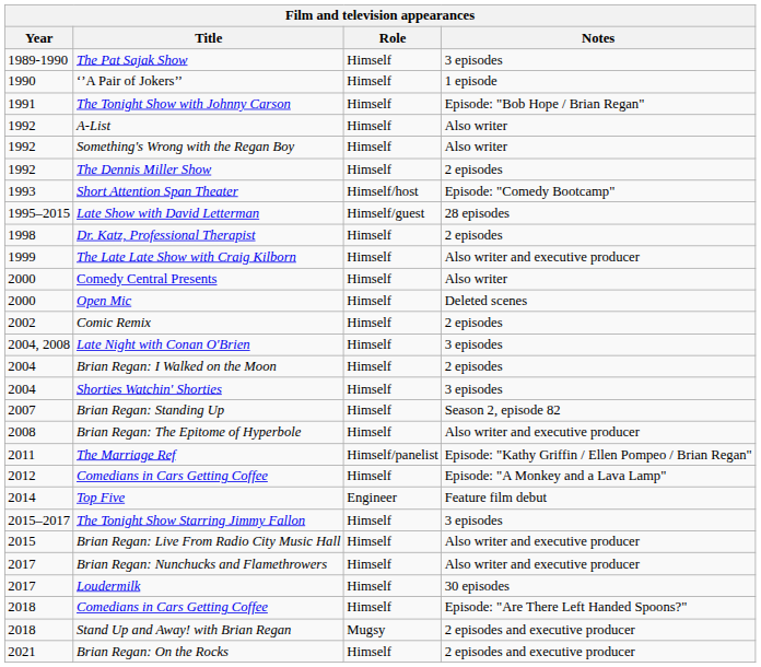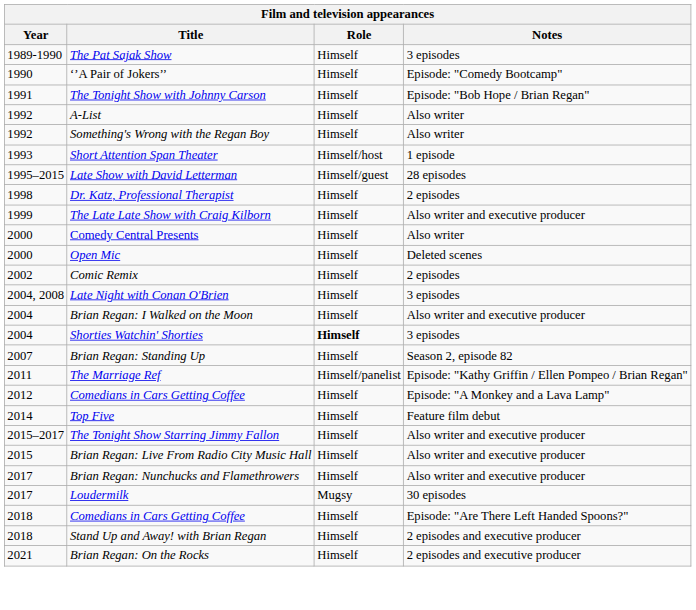 <table class= wikitable>
 <tr>
 <th colspan="4">Film and television appearances</th>
 </tr>
 <tr>
 <th>Year</th>
 <th>Title</th>
 <th>Role</th>
 <th>Notes</th>
 </tr>
 <tr>
 <td>1989-1990</td>
 <td><em><a href='#'>The Pat Sajak Show</a></em></td>
 <td>Himself</td>
 <td>3 episodes</td>
 </tr>
 <tr>
 <td>1990</td>
 <td>‘’A Pair of Jokers’’</td>
 <td>Himself</td>
-<td>1 episode</td>
+<td>Episode: "Comedy Bootcamp"</td>
 </tr>
 <tr>
 <td>1991</td>
 <td><em><a href='#'>The Tonight Show with Johnny Carson</a></em></td>
 <td>Himself</td>
 <td>Episode: "Bob Hope / Brian Regan"</td>
 </tr>
 <tr>
 <td>1992</td>
 <td><em>A-List</em></td>
 <td>Himself</td>
 <td>Also writer</td>
 </tr>
 <tr>
 <td>1992</td>
 <td><em>Something's Wrong with the Regan Boy</em></td>
 <td>Himself</td>
 <td>Also writer</td>
 </tr>
 <tr>
-<td>1992</td>
-<td><em><a href='#'>The Dennis Miller Show</a></em></td>
-<td>Himself</td>
-<td>2 episodes</td>
-</tr>
-<tr>
 <td>1993</td>
 <td><em><a href='#'>Short Attention Span Theater</a></em></td>
 <td>Himself/host</td>
-<td>Episode: "Comedy Bootcamp"</td>
+<td>1 episode</td>
 </tr>
 <tr>
 <td>1995–2015</td>
 <td><em><a href='#'>Late Show with David Letterman</a></em></td>
 <td>Himself/guest</td>
 <td>28 episodes</td>
 </tr>
 <tr>
 <td>1998</td>
 <td><em><a href='#'>Dr. Katz, Professional Therapist</a></em></td>
 <td>Himself</td>
 <td>2 episodes</td>
 </tr>
 <tr>
 <td>1999</td>
 <td><em><a href='#'>The Late Late Show with Craig Kilborn</a></em></td>
 <td>Himself</td>
 <td>Also writer and executive producer</td>
 </tr>
 <tr>
 <td>2000</td>
 <td><a href='#'>Comedy Central Presents</a></td>
 <td>Himself</td>
 <td>Also writer</td>
 </tr>
 <tr>
 <td>2000</td>
 <td><em><a href='#'>Open Mic</a></em></td>
 <td>Himself</td>
 <td>Deleted scenes</td>
 </tr>
 <tr>
 <td>2002</td>
 <td><em>Comic Remix</em></td>
 <td>Himself</td>
 <td>2 episodes</td>
 </tr>
 <tr>
 <td>2004, 2008</td>
 <td><em><a href='#'>Late Night with Conan O'Brien</a></em></td>
 <td>Himself</td>
 <td>3 episodes</td>
 </tr>
 <tr>
 <td>2004</td>
 <td><em>Brian Regan: I Walked on the Moon</em></td>
 <td>Himself</td>
-<td>2 episodes</td>
+<td>Also writer and executive producer</td>
 </tr>
 <tr>
 <td>2004</td>
 <td><em><a href='#'>Shorties Watchin' Shorties</a></em></td>
-<td>Himself</td>
+<td><strong>Himself</strong></td>
 <td>3 episodes</td>
 </tr>
 <tr>
 <td>2007</td>
 <td><em>Brian Regan: Standing Up</em></td>
 <td>Himself</td>
 <td>Season 2, episode 82</td>
-</tr>
-<tr>
-<td>2008</td>
-<td><em>Brian Regan: The Epitome of Hyperbole</em></td>
-<td>Himself</td>
-<td>Also writer and executive producer</td>
 </tr>
 <tr>
 <td>2011</td>
 <td><em><a href='#'>The Marriage Ref</a></em></td>
 <td>Himself/panelist</td>
 <td>Episode: "Kathy Griffin / Ellen Pompeo / Brian Regan"</td>
 </tr>
 <tr>
 <td>2012</td>
 <td><em><a href='#'>Comedians in Cars Getting Coffee</a></em></td>
 <td>Himself</td>
 <td>Episode: "A Monkey and a Lava Lamp"</td>
 </tr>
 <tr>
 <td>2014</td>
 <td><em><a href='#'>Top Five</a></em></td>
-<td>Engineer</td>
+<td>Himself</td>
 <td>Feature film debut</td>
 </tr>
 <tr>
 <td>2015–2017</td>
 <td><em><a href='#'>The Tonight Show Starring Jimmy Fallon</a></em></td>
 <td>Himself</td>
-<td>3 episodes</td>
+<td>Also writer and executive producer</td>
 </tr>
 <tr>
 <td>2015</td>
 <td><em>Brian Regan: Live From Radio City Music Hall</em></td>
 <td>Himself</td>
 <td>Also writer and executive producer</td>
 </tr>
 <tr>
 <td>2017</td>
 <td><em>Brian Regan: Nunchucks and Flamethrowers</em></td>
 <td>Himself</td>
 <td>Also writer and executive producer</td>
 </tr>
 <tr>
 <td>2017</td>
 <td><a href='#'><em>Loudermilk</em></a></td>
-<td>Himself</td>
+<td>Mugsy</td>
 <td>30 episodes</td>
 </tr>
 <tr>
 <td>2018</td>
 <td><em><a href='#'>Comedians in Cars Getting Coffee</a></em></td>
 <td>Himself</td>
 <td>Episode: "Are There Left Handed Spoons?"</td>
 </tr>
 <tr>
 <td>2018</td>
 <td><em>Stand Up and Away! with Brian Regan</em></td>
-<td>Mugsy</td>
+<td>Himself</td>
 <td>2 episodes and executive producer</td>
 </tr>
 <tr>
 <td>2021</td>
 <td><em>Brian Regan: On the Rocks</em></td>
 <td>Himself</td>
 <td>2 episodes and executive producer</td>
 </tr>
 </table>
